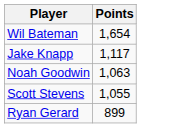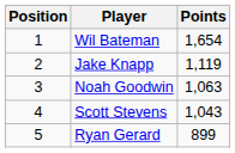 <table class=wikitable>
 <tr>
+<th>Position</th>
 <th>Player</th>
 <th>Points</th>
 </tr>
 <tr>
+<td align=center>1</td>
 <td> <a href='#'>Wil Bateman</a></td>
 <td align=center>1,654</td>
 </tr>
 <tr>
+<td align=center>2</td>
 <td> <a href='#'>Jake Knapp</a></td>
-<td align=center>1,117</td>
+<td align=center>1,119</td>
 </tr>
 <tr>
+<td align=center>3</td>
 <td> <a href='#'>Noah Goodwin</a></td>
 <td align=center>1,063</td>
 </tr>
 <tr>
+<td align=center>4</td>
 <td> <a href='#'>Scott Stevens</a></td>
-<td align=center>1,055</td>
+<td align=center>1,043</td>
 </tr>
 <tr>
+<td align=center>5</td>
 <td> <a href='#'>Ryan Gerard</a></td>
 <td align=center>899</td>
 </tr>
 </table>
